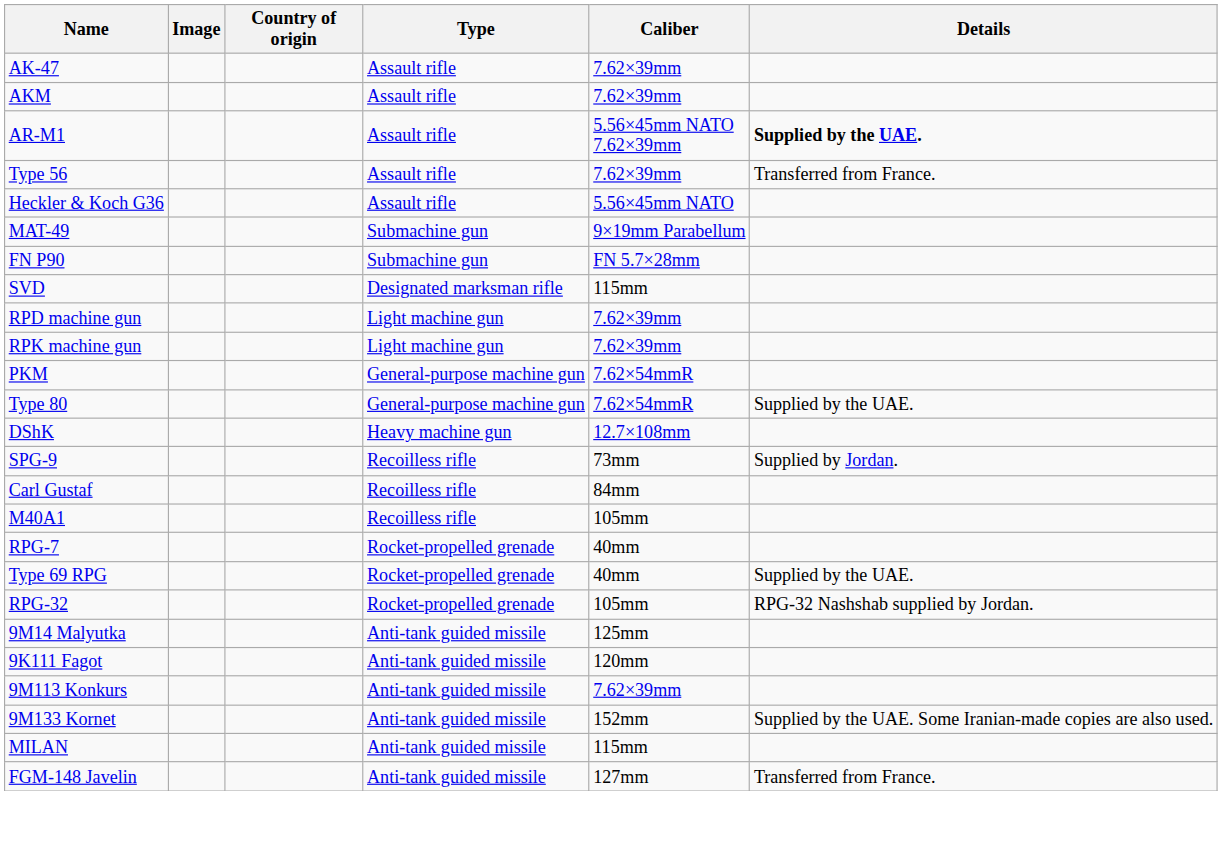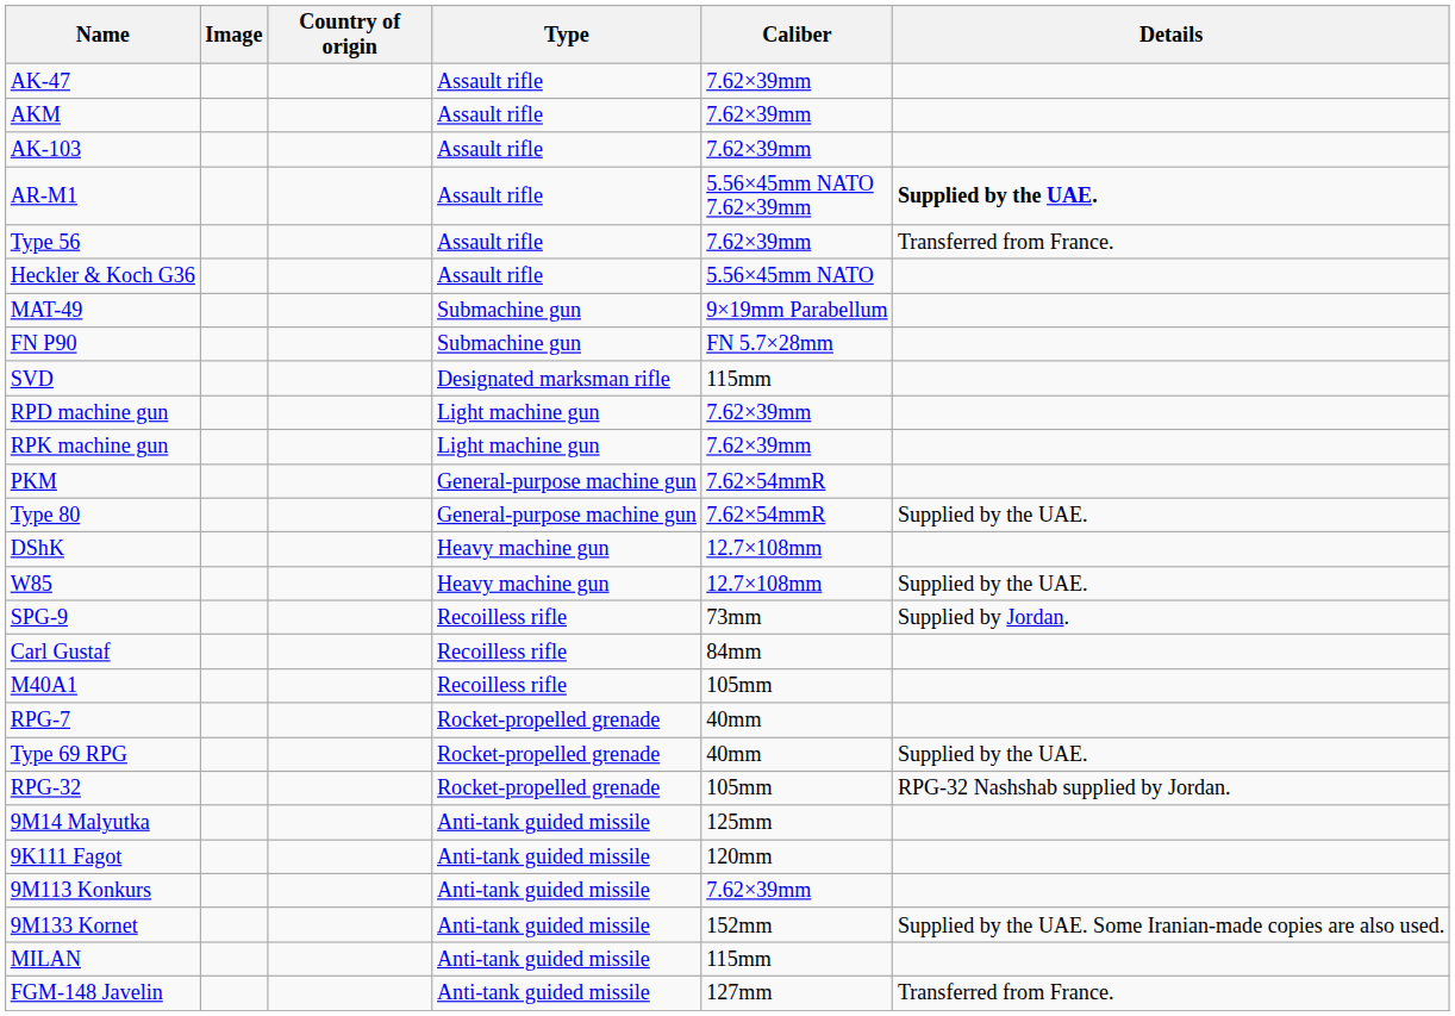 <table class="wikitable sortable">
 <tr>
 <th>Name</th>
 <th>Image</th>
 <th style="width:115px;">Country of origin</th>
 <th>Type</th>
 <th>Caliber</th>
 <th>Details</th>
 </tr>
 <tr>
 <td><a href='#'>AK-47</a></td>
 <td></td>
 <td></td>
 <td><a href='#'>Assault rifle</a></td>
 <td><a href='#'>7.62×39mm</a></td>
 <td></td>
 </tr>
 <tr>
 <td><a href='#'>AKM</a></td>
+<td></td>
+<td></td>
+<td><a href='#'>Assault rifle</a></td>
+<td><a href='#'>7.62×39mm</a></td>
+<td></td>
+</tr>
+<tr>
+<td><a href='#'>AK-103</a></td>
 <td></td>
 <td></td>
 <td><a href='#'>Assault rifle</a></td>
 <td><a href='#'>7.62×39mm</a></td>
 <td></td>
 </tr>
 <tr>
 <td><a href='#'>AR-M1</a></td>
 <td></td>
 <td></td>
 <td><a href='#'>Assault rifle</a></td>
 <td><a href='#'>5.56×45mm NATO</a><br><a href='#'>7.62×39mm</a></td>
 <td><strong>Supplied by the <a href='#'>UAE</a>.</strong></td>
 </tr>
 <tr>
 <td><a href='#'>Type 56</a></td>
 <td></td>
 <td></td>
 <td><a href='#'>Assault rifle</a></td>
 <td><a href='#'>7.62×39mm</a></td>
 <td>Transferred from France.</td>
 </tr>
 <tr>
 <td><a href='#'>Heckler & Koch G36</a></td>
 <td></td>
 <td></td>
 <td><a href='#'>Assault rifle</a></td>
 <td><a href='#'>5.56×45mm NATO</a></td>
 <td></td>
 </tr>
 <tr>
 <td><a href='#'>MAT-49</a></td>
 <td></td>
 <td></td>
 <td><a href='#'>Submachine gun</a></td>
 <td><a href='#'>9×19mm Parabellum</a></td>
 <td></td>
 </tr>
 <tr>
 <td><a href='#'>FN P90</a></td>
 <td></td>
 <td></td>
 <td><a href='#'>Submachine gun</a></td>
 <td><a href='#'>FN 5.7×28mm</a></td>
 <td></td>
 </tr>
 <tr>
 <td><a href='#'>SVD</a></td>
 <td></td>
 <td></td>
 <td><a href='#'>Designated marksman rifle</a></td>
 <td>115mm</td>
 <td></td>
 </tr>
 <tr>
 <td><a href='#'>RPD machine gun</a></td>
 <td></td>
 <td></td>
 <td><a href='#'>Light machine gun</a></td>
 <td><a href='#'>7.62×39mm</a></td>
 <td></td>
 </tr>
 <tr>
 <td><a href='#'>RPK machine gun</a></td>
 <td></td>
 <td></td>
 <td><a href='#'>Light machine gun</a></td>
 <td><a href='#'>7.62×39mm</a></td>
 <td></td>
 </tr>
 <tr>
 <td><a href='#'>PKM</a></td>
 <td></td>
 <td></td>
 <td><a href='#'>General-purpose machine gun</a></td>
 <td><a href='#'>7.62×54mmR</a></td>
 <td></td>
 </tr>
 <tr>
 <td><a href='#'>Type 80</a></td>
 <td></td>
 <td></td>
 <td><a href='#'>General-purpose machine gun</a></td>
 <td><a href='#'>7.62×54mmR</a></td>
 <td>Supplied by the UAE.</td>
 </tr>
 <tr>
 <td><a href='#'>DShK</a></td>
 <td></td>
 <td></td>
 <td><a href='#'>Heavy machine gun</a></td>
 <td><a href='#'>12.7×108mm</a></td>
 <td></td>
+</tr>
+<tr>
+<td><a href='#'>W85</a></td>
+<td></td>
+<td></td>
+<td><a href='#'>Heavy machine gun</a></td>
+<td><a href='#'>12.7×108mm</a></td>
+<td>Supplied by the UAE.</td>
 </tr>
 <tr>
 <td><a href='#'>SPG-9</a></td>
 <td></td>
 <td></td>
 <td><a href='#'>Recoilless rifle</a></td>
 <td>73mm</td>
 <td>Supplied by <a href='#'>Jordan</a>.</td>
 </tr>
 <tr>
 <td><a href='#'>Carl Gustaf</a></td>
 <td></td>
 <td></td>
 <td><a href='#'>Recoilless rifle</a></td>
 <td>84mm</td>
 <td></td>
 </tr>
 <tr>
 <td><a href='#'>M40A1</a></td>
 <td></td>
 <td></td>
 <td><a href='#'>Recoilless rifle</a></td>
 <td>105mm</td>
 <td></td>
 </tr>
 <tr>
 <td><a href='#'>RPG-7</a></td>
 <td></td>
 <td></td>
 <td><a href='#'>Rocket-propelled grenade</a></td>
 <td>40mm</td>
 <td></td>
 </tr>
 <tr>
 <td><a href='#'>Type 69 RPG</a></td>
 <td></td>
 <td></td>
 <td><a href='#'>Rocket-propelled grenade</a></td>
 <td>40mm</td>
 <td>Supplied by the UAE.</td>
 </tr>
 <tr>
 <td><a href='#'>RPG-32</a></td>
 <td></td>
 <td><br></td>
 <td><a href='#'>Rocket-propelled grenade</a></td>
 <td>105mm</td>
 <td>RPG-32 Nashshab supplied by Jordan.</td>
 </tr>
 <tr>
 <td><a href='#'>9M14 Malyutka</a></td>
 <td></td>
 <td></td>
 <td><a href='#'>Anti-tank guided missile</a></td>
 <td>125mm</td>
 <td></td>
 </tr>
 <tr>
 <td><a href='#'>9K111 Fagot</a></td>
 <td></td>
 <td></td>
 <td><a href='#'>Anti-tank guided missile</a></td>
 <td>120mm</td>
 <td></td>
 </tr>
 <tr>
 <td><a href='#'>9M113 Konkurs</a></td>
 <td></td>
 <td></td>
 <td><a href='#'>Anti-tank guided missile</a></td>
 <td><a href='#'>7.62×39mm</a></td>
 <td></td>
 </tr>
 <tr>
 <td><a href='#'>9M133 Kornet</a></td>
 <td></td>
 <td></td>
 <td><a href='#'>Anti-tank guided missile</a></td>
 <td>152mm</td>
 <td>Supplied by the UAE. Some Iranian-made copies are also used.</td>
 </tr>
 <tr>
 <td><a href='#'>MILAN</a></td>
 <td></td>
 <td><br></td>
 <td><a href='#'>Anti-tank guided missile</a></td>
 <td>115mm</td>
 <td></td>
 </tr>
 <tr>
 <td><a href='#'>FGM-148 Javelin</a></td>
 <td></td>
 <td></td>
 <td><a href='#'>Anti-tank guided missile</a></td>
 <td>127mm</td>
 <td>Transferred from France.</td>
 </tr>
 </table>
